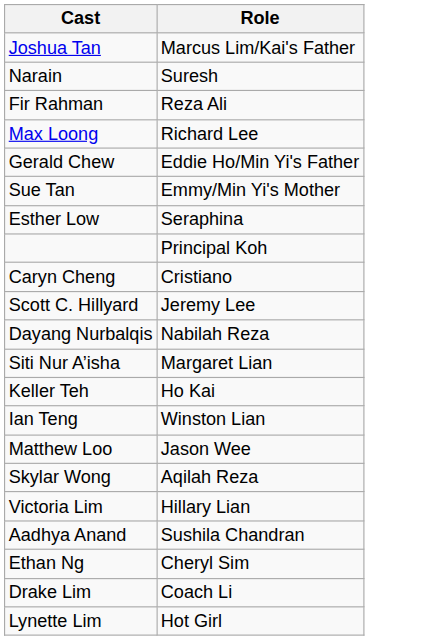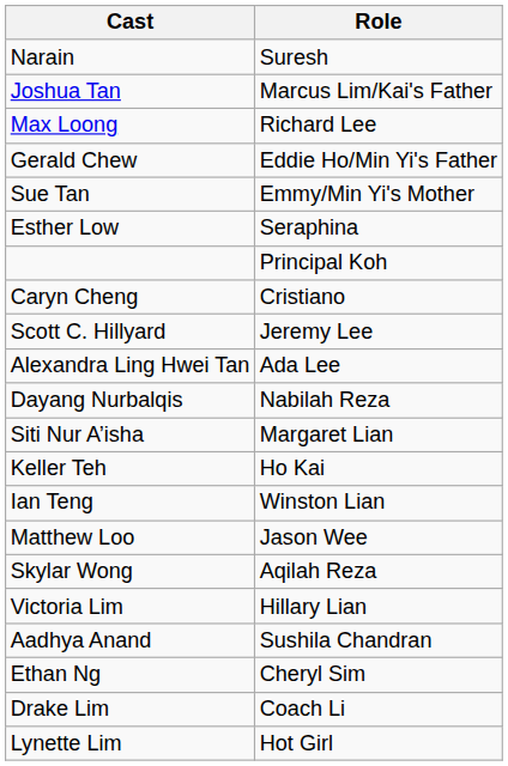 <table class="wikitable">
 <tr>
 <th>Cast</th>
 <th>Role</th>
 </tr>
 <tr>
-<td><a href='#'>Joshua Tan</a></td>
-<td>Marcus Lim/Kai's Father</td>
-</tr>
-<tr>
 <td>Narain</td>
 <td>Suresh</td>
 </tr>
 <tr>
-<td>Fir Rahman</td>
-<td>Reza Ali</td>
+<td><a href='#'>Joshua Tan</a></td>
+<td>Marcus Lim/Kai's Father</td>
 </tr>
 <tr>
 <td><a href='#'>Max Loong</a></td>
 <td>Richard Lee</td>
 </tr>
 <tr>
 <td>Gerald Chew</td>
 <td>Eddie Ho/Min Yi's Father</td>
 </tr>
 <tr>
 <td>Sue Tan</td>
 <td>Emmy/Min Yi's Mother</td>
 </tr>
 <tr>
 <td>Esther Low</td>
 <td>Seraphina</td>
 </tr>
 <tr>
 <td></td>
 <td>Principal Koh</td>
 </tr>
 <tr>
 <td>Caryn Cheng</td>
 <td>Cristiano</td>
 </tr>
 <tr>
 <td>Scott C. Hillyard</td>
 <td>Jeremy Lee</td>
+</tr>
+<tr>
+<td>Alexandra Ling Hwei Tan</td>
+<td>Ada Lee</td>
 </tr>
 <tr>
 <td>Dayang Nurbalqis</td>
 <td>Nabilah Reza</td>
 </tr>
 <tr>
 <td>Siti Nur A’isha</td>
 <td>Margaret Lian</td>
 </tr>
 <tr>
 <td>Keller Teh</td>
 <td>Ho Kai</td>
 </tr>
 <tr>
 <td>Ian Teng</td>
 <td>Winston Lian</td>
 </tr>
 <tr>
 <td>Matthew Loo</td>
 <td>Jason Wee</td>
 </tr>
 <tr>
 <td>Skylar Wong</td>
 <td>Aqilah Reza</td>
 </tr>
 <tr>
 <td>Victoria Lim</td>
 <td>Hillary Lian</td>
 </tr>
 <tr>
 <td>Aadhya Anand</td>
 <td>Sushila Chandran</td>
 </tr>
 <tr>
 <td>Ethan Ng</td>
 <td>Cheryl Sim</td>
 </tr>
 <tr>
 <td>Drake Lim</td>
 <td>Coach Li</td>
 </tr>
 <tr>
 <td>Lynette Lim</td>
 <td>Hot Girl</td>
 </tr>
 </table>
